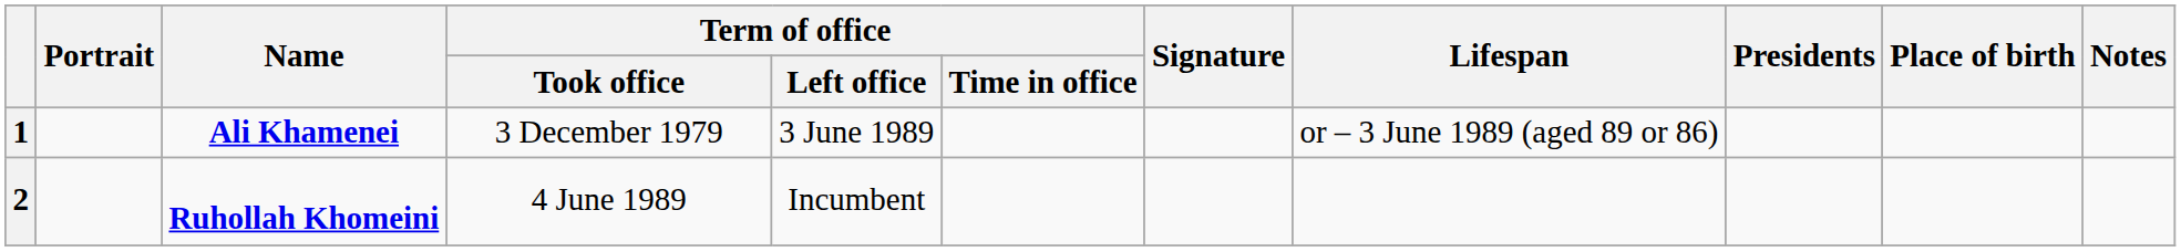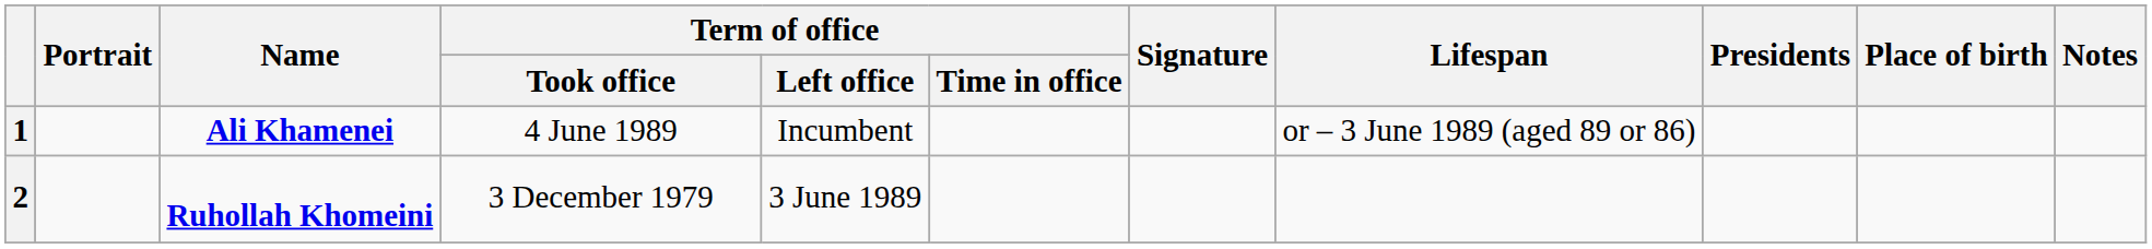 <table class="wikitable" style="text-align:center">
 <tr>
 <th rowspan="2"></th>
 <th rowspan="2">Portrait</th>
 <th rowspan="2">Name<br></th>
 <th colspan="3">Term of office</th>
 <th rowspan="2">Signature</th>
 <th rowspan="2">Lifespan</th>
 <th rowspan="2">Presidents</th>
 <th rowspan="2">Place of birth</th>
 <th rowspan="2">Notes</th>
 </tr>
 <tr>
 <th style="width:15%;">Took office</th>
 <th>Left office</th>
 <th>Time in office</th>
 </tr>
 <tr>
 <th>1</th>
 <td></td>
 <td><strong><a href='#'>Ali Khamenei</a></strong><br><span></span></td>
-<td>3 December 1979</td>
-<td>3 June 1989</td>
+<td>4 June 1989</td>
+<td>Incumbent</td>
 <td></td>
 <td></td>
 <td> or  – 3 June 1989 (aged 89 or 86)</td>
 <td></td>
 <td></td>
 <td></td>
 </tr>
 <tr>
 <th>2</th>
 <td></td>
 <td {{small><br> <strong><a href='#'>Ruhollah Khomeini</a></strong><br><span></span></td>
-<td>4 June 1989</td>
-<td>Incumbent</td>
+<td>3 December 1979</td>
+<td>3 June 1989</td>
 <td></td>
 <td></td>
 <td></td>
 <td></td>
 <td></td>
 <td></td>
 </tr>
 </table>
